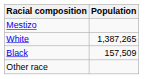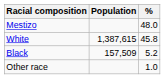 <table class="wikitable" style="font-size: 90%;">
 <tr>
 <th>Racial composition</th>
 <th>Population</th>
+<th>%</th>
 </tr>
 <tr>
 <td><a href='#'>Mestizo</a></td>
 <td></td>
+<td style="text-align:right;">48.0</td>
 </tr>
 <tr>
 <td><a href='#'>White</a></td>
-<td style="text-align:right;">1,387,265</td>
+<td style="text-align:right;">1,387,615</td>
+<td style="text-align:right;">45.8</td>
 </tr>
 <tr>
 <td><a href='#'>Black</a></td>
 <td style="text-align:right;">157,509</td>
+<td style="text-align:right;">5.2</td>
 </tr>
 <tr>
 <td>Other race</td>
 <td></td>
+<td style="text-align:right;">1.0</td>
 </tr>
 </table>
